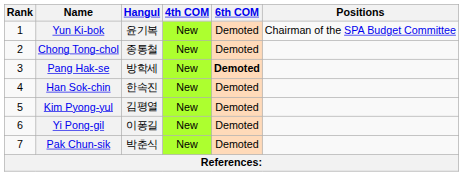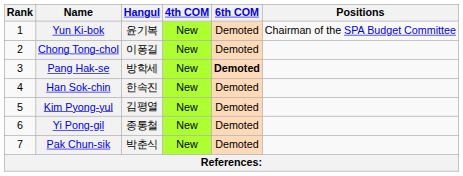 <table class="wikitable sortable">
 <tr>
 <th>Rank</th>
 <th>Name</th>
 <th class="unsortable"><a href='#'>Hangul</a></th>
 <th><a href='#'>4th COM</a></th>
 <th><a href='#'>6th COM</a></th>
 <th>Positions</th>
 </tr>
 <tr>
 <td align="center">1</td>
 <th align="center" scope="row" style="font-weight:normal;"><a href='#'>Yun Ki-bok</a></th>
 <th align="center" scope="row" style="font-weight:normal;">윤기복</th>
 <td align="center" style="background: GreenYellow">New</td>
 <td style="background: PeachPuff" align="center">Demoted</td>
 <td>Chairman of the <a href='#'>SPA Budget Committee</a></td>
 </tr>
 <tr>
 <td align="center">2</td>
 <th align="center" scope="row" style="font-weight:normal;"><a href='#'>Chong Tong-chol</a></th>
-<th align="center" scope="row" style="font-weight:normal;">종통철</th>
+<th align="center" scope="row" style="font-weight:normal;">이퐁길</th>
 <td align="center" style="background: GreenYellow">New</td>
 <td style="background: PeachPuff" align="center">Demoted</td>
 <td></td>
 </tr>
 <tr>
 <td align="center">3</td>
 <th align="center" scope="row" style="font-weight:normal;"><a href='#'>Pang Hak-se</a></th>
 <th align="center" scope="row" style="font-weight:normal;">방학세</th>
 <td align="center" style="background: GreenYellow">New</td>
 <td style="background: PeachPuff" align="center"><strong>Demoted</strong></td>
 <td></td>
 </tr>
 <tr>
 <td align="center">4</td>
 <th align="center" scope="row" style="font-weight:normal;"><a href='#'>Han Sok-chin</a></th>
 <th align="center" scope="row" style="font-weight:normal;">한속진</th>
 <td align="center" style="background: GreenYellow">New</td>
 <td style="background: PeachPuff" align="center">Demoted</td>
 <td></td>
 </tr>
 <tr>
 <td align="center">5</td>
 <th align="center" scope="row" style="font-weight:normal;"><a href='#'>Kim Pyong-yul</a></th>
 <th align="center" scope="row" style="font-weight:normal;">김평열</th>
 <td align="center" style="background: GreenYellow">New</td>
 <td style="background: PeachPuff" align="center">Demoted</td>
 <td></td>
 </tr>
 <tr>
 <td align="center">6</td>
 <th align="center" scope="row" style="font-weight:normal;"><a href='#'>Yi Pong-gil</a></th>
-<th align="center" scope="row" style="font-weight:normal;">이퐁길</th>
+<th align="center" scope="row" style="font-weight:normal;">종통철</th>
 <td align="center" style="background: GreenYellow">New</td>
 <td style="background: PeachPuff" align="center">Demoted</td>
 <td></td>
 </tr>
 <tr>
 <td align="center">7</td>
 <th align="center" scope="row" style="font-weight:normal;"><a href='#'>Pak Chun-sik</a></th>
 <th align="center" scope="row" style="font-weight:normal;">박춘식</th>
 <td align="center" style="background: GreenYellow">New</td>
 <td style="background: PeachPuff" align="center">Demoted</td>
 <td></td>
 </tr>
 <tr>
 <th colspan="6" unsortable><strong>References:</strong><br></th>
 </tr>
 </table>
